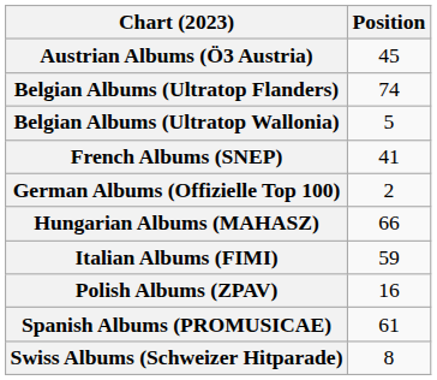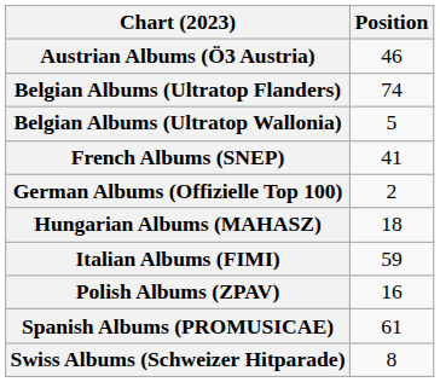 <table class="wikitable sortable plainrowheaders" style="text-align:center">
 <tr>
 <th scope="col">Chart (2023)</th>
 <th scope="col">Position</th>
 </tr>
 <tr>
 <th scope="row">Austrian Albums (Ö3 Austria)</th>
-<td>45</td>
+<td>46</td>
 </tr>
 <tr>
 <th scope="row">Belgian Albums (Ultratop Flanders)</th>
 <td>74</td>
 </tr>
 <tr>
 <th scope="row">Belgian Albums (Ultratop Wallonia)</th>
 <td>5</td>
 </tr>
 <tr>
 <th scope="row">French Albums (SNEP)</th>
 <td>41</td>
 </tr>
 <tr>
 <th scope="row">German Albums (Offizielle Top 100)</th>
 <td>2</td>
 </tr>
 <tr>
 <th scope="row">Hungarian Albums (MAHASZ)</th>
-<td>66</td>
+<td>18</td>
 </tr>
 <tr>
 <th scope="row">Italian Albums (FIMI)</th>
 <td>59</td>
 </tr>
 <tr>
 <th scope="row">Polish Albums (ZPAV)</th>
 <td>16</td>
 </tr>
 <tr>
 <th scope="row">Spanish Albums (PROMUSICAE)</th>
 <td>61</td>
 </tr>
 <tr>
 <th scope="row">Swiss Albums (Schweizer Hitparade)</th>
 <td>8</td>
 </tr>
 </table>
